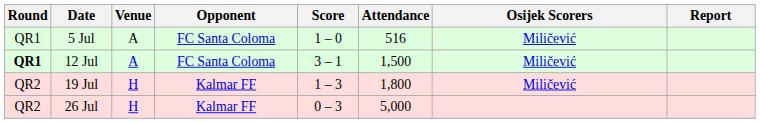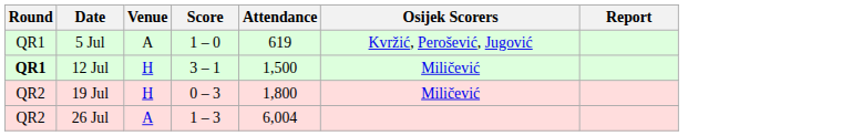 <table class="wikitable sortable" style="text-align: center; font-size:95%;">
 <tr>
 <th width="30">Round</th>
 <th width="60">Date</th>
 <th width="20">Venue</th>
-<th width="150">Opponent</th>
 <th width="60">Score</th>
 <th width="40">Attendance</th>
 <th width="250">Osijek Scorers</th>
 <th width="90" class="unsortable">Report</th>
 </tr>
 <tr bgcolor="#ddffdd">
 <td>QR1</td>
 <td>5 Jul</td>
 <td>A </td>
-<td><a href='#'>FC Santa Coloma</a> </td>
 <td>1 – 0</td>
-<td>516</td>
-<td><a href='#'>Miličević</a></td>
+<td>619</td>
+<td><a href='#'>Kvržić</a>, <a href='#'>Perošević</a>, <a href='#'>Jugović</a></td>
 <td></td>
 </tr>
 <tr bgcolor="#ddffdd">
 <td><strong>QR1</strong></td>
 <td>12 Jul</td>
-<td><a href='#'>A</a> </td>
-<td><a href='#'>FC Santa Coloma</a> </td>
+<td><a href='#'>H</a></td>
 <td>3 – 1</td>
 <td>1,500</td>
 <td><a href='#'>Miličević</a></td>
 <td></td>
 </tr>
 <tr bgcolor="#ffdddd">
 <td>QR2</td>
 <td>19 Jul</td>
 <td><a href='#'>H</a></td>
-<td><a href='#'>Kalmar FF</a> </td>
-<td>1 – 3</td>
+<td>0 – 3</td>
 <td>1,800</td>
 <td><a href='#'>Miličević</a></td>
 <td></td>
 </tr>
 <tr bgcolor="#ffdddd">
 <td>QR2</td>
 <td>26 Jul</td>
-<td><a href='#'>H</a></td>
-<td><a href='#'>Kalmar FF</a> </td>
-<td>0 – 3</td>
-<td>5,000</td>
+<td><a href='#'>A</a> </td>
+<td>1 – 3</td>
+<td>6,004</td>
 <td></td>
 <td></td>
 </tr>
 </table>
